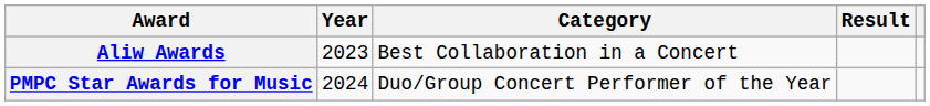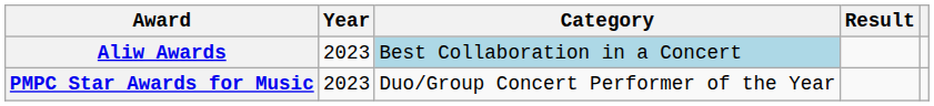 <table class="wikitable sortable plainrowheaders" style="border:none; margin:0;">
 <tr>
 <th scope="col">Award</th>
 <th scope="col">Year</th>
 <th scope="col">Category</th>
 <th scope="col">Result</th>
 <th scope="col" class="unsortable"></th>
 </tr>
 <tr>
 <th scope="row"><a href='#'>Aliw Awards</a></th>
 <td>2023</td>
-<td>Best Collaboration in a Concert</td>
+<td style="background: lightblue;">Best Collaboration in a Concert</td>
 <td></td>
 <td style="text-align:center;"></td>
 </tr>
 <tr>
 <th scope="row"><a href='#'>PMPC Star Awards for Music</a></th>
-<td>2024</td>
+<td>2023</td>
 <td>Duo/Group Concert Performer of the Year</td>
 <td></td>
 <td style="text-align:center;"></td>
 </tr>
 </table>
